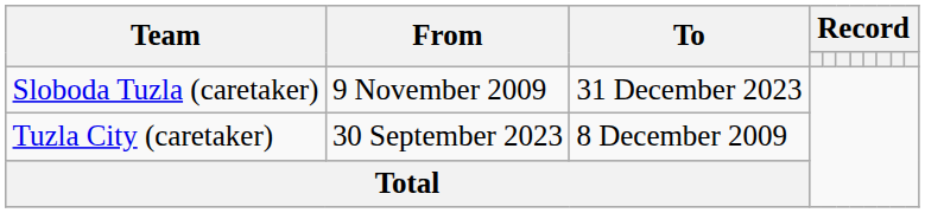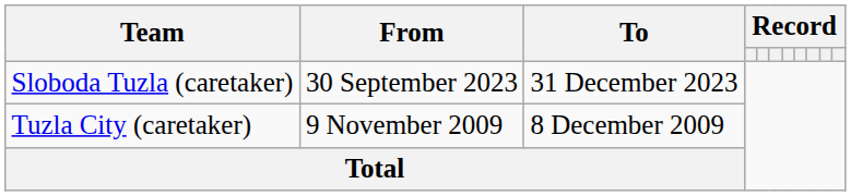 <table class="wikitable" style="text-align: center">
 <tr>
 <th rowspan="2">Team</th>
 <th rowspan="2">From</th>
 <th rowspan="2">To</th>
 <th colspan="8">Record</th>
 </tr>
 <tr>
 <th></th>
 <th></th>
 <th></th>
 <th></th>
 <th></th>
 <th></th>
 <th></th>
 <th></th>
 </tr>
 <tr>
 <td align=left><a href='#'>Sloboda Tuzla</a> (caretaker)</td>
-<td align=left>9 November 2009</td>
+<td align=left>30 September 2023</td>
 <td align=left>31 December 2023<br></td>
 </tr>
 <tr>
 <td align=left><a href='#'>Tuzla City</a> (caretaker)</td>
-<td align=left>30 September 2023</td>
+<td align=left>9 November 2009</td>
 <td align=left>8 December 2009<br></td>
 </tr>
 <tr>
 <th colspan="3">Total<br></th>
 </tr>
 </table>
